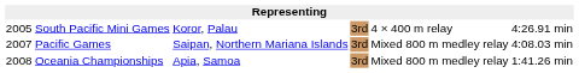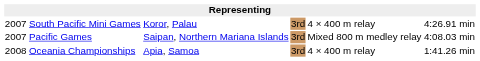 <table>
 <tr>
 <th bgcolor="#eeeeee" colspan="6">Representing </th>
 </tr>
 <tr>
-<td>2005</td>
+<td>2007</td>
 <td><a href='#'>South Pacific Mini Games</a></td>
 <td><a href='#'>Koror</a>, <a href='#'>Palau</a></td>
 <td bgcolor=cc9966>3rd</td>
 <td>4 × 400 m relay</td>
 <td>4:26.91 min</td>
 </tr>
 <tr>
 <td>2007</td>
 <td><a href='#'>Pacific Games</a></td>
 <td><a href='#'>Saipan</a>, <a href='#'>Northern Mariana Islands</a></td>
 <td bgcolor=cc9966>3rd</td>
 <td>Mixed 800 m medley relay</td>
 <td>4:08.03 min</td>
 </tr>
 <tr>
 <td>2008</td>
 <td><a href='#'>Oceania Championships</a></td>
 <td><a href='#'>Apia</a>, <a href='#'>Samoa</a></td>
 <td bgcolor=cc9966>3rd</td>
-<td>Mixed 800 m medley relay</td>
+<td>4 × 400 m relay</td>
 <td>1:41.26 min</td>
 </tr>
 </table>
